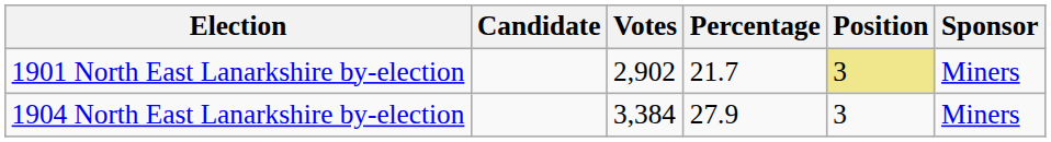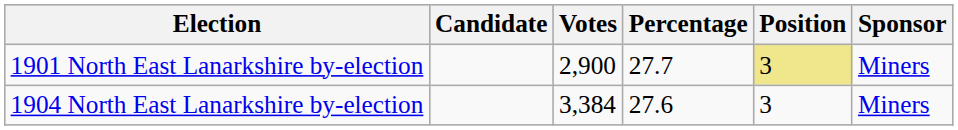 <table class="wikitable sortable">
 <tr>
 <th>Election</th>
 <th>Candidate</th>
 <th>Votes</th>
 <th>Percentage</th>
 <th>Position</th>
 <th>Sponsor</th>
 </tr>
 <tr>
 <td><a href='#'>1901 North East Lanarkshire by-election</a></td>
 <td></td>
-<td>2,902</td>
-<td>21.7</td>
+<td>2,900</td>
+<td>27.7</td>
 <td style="background: khaki;">3</td>
 <td><a href='#'>Miners</a></td>
 </tr>
 <tr>
 <td><a href='#'>1904 North East Lanarkshire by-election</a></td>
 <td></td>
 <td>3,384</td>
-<td>27.9</td>
+<td>27.6</td>
 <td>3</td>
 <td><a href='#'>Miners</a></td>
 </tr>
 </table>
